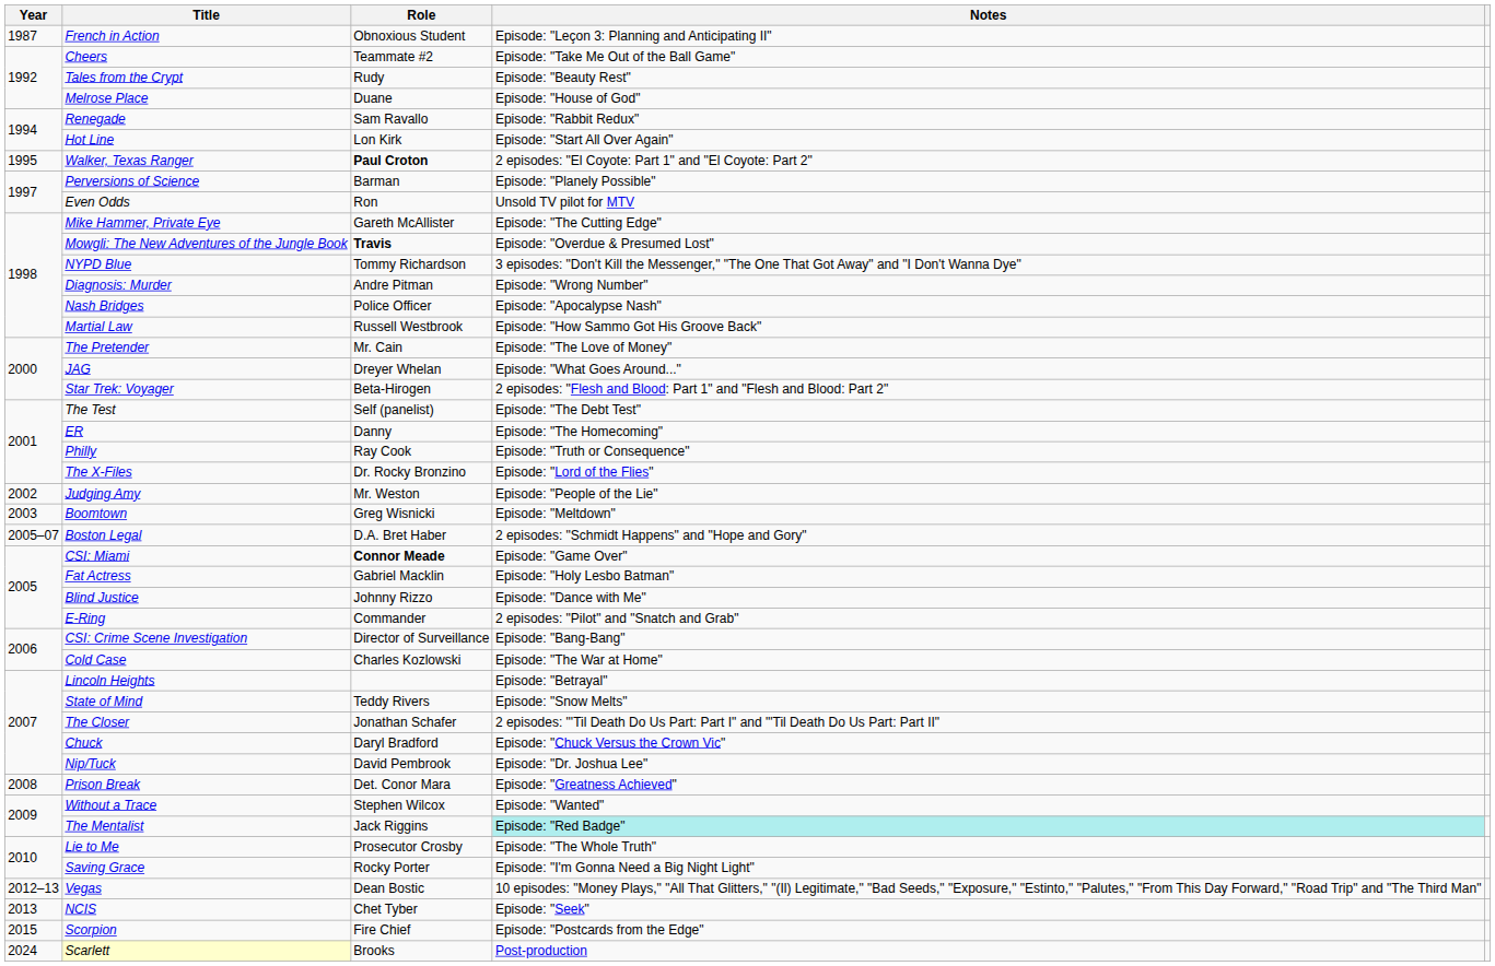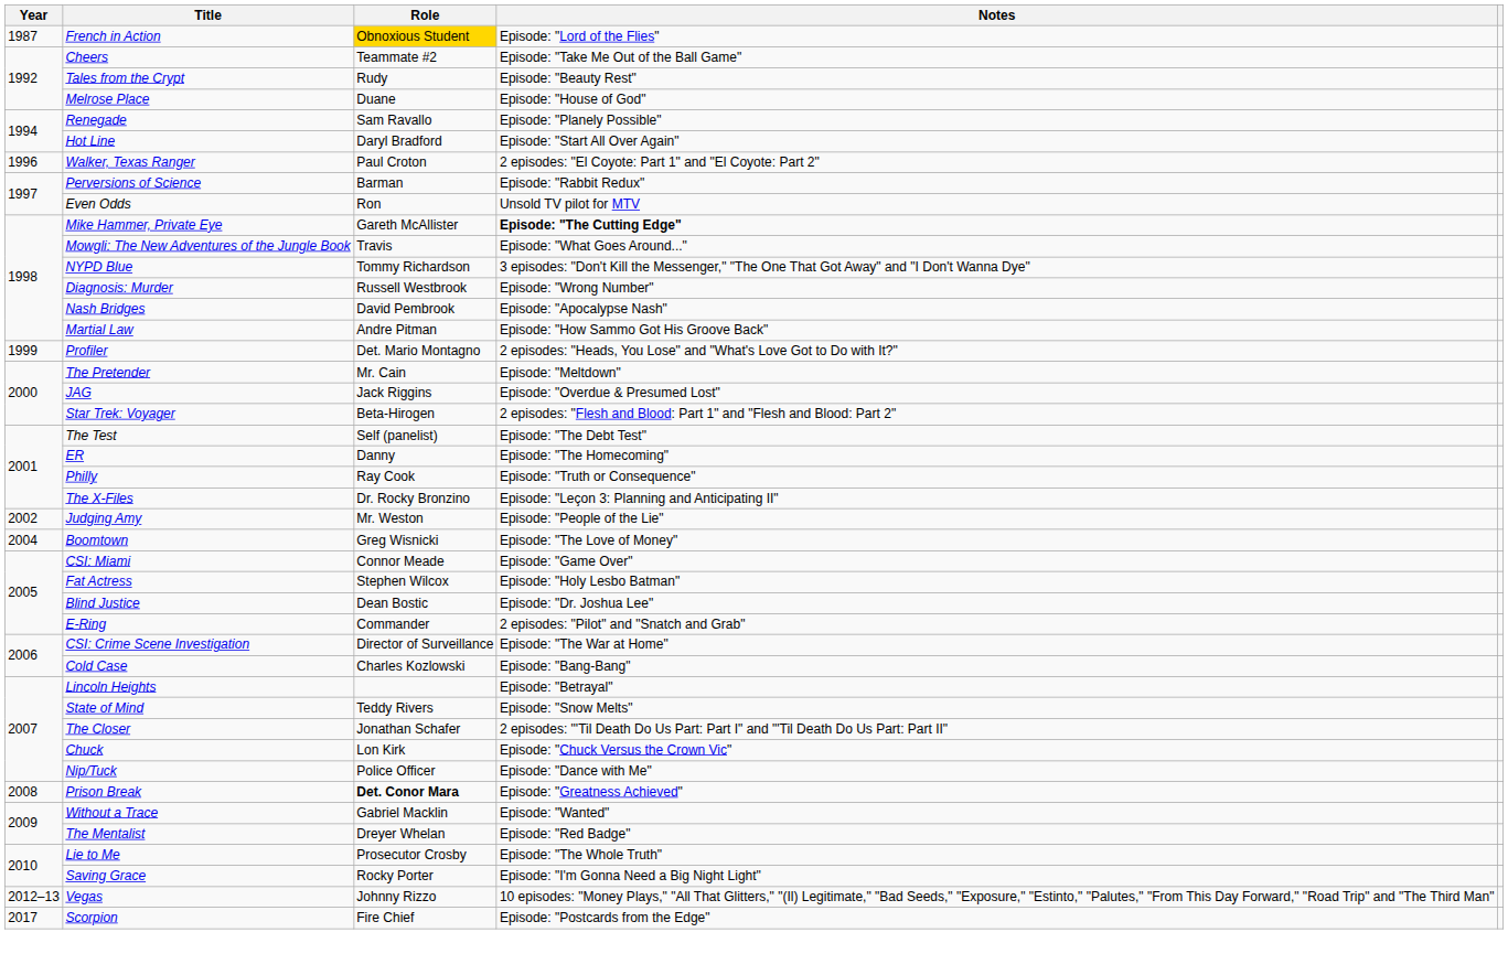 <table class = "wikitable sortable">
 <tr>
 <th>Year</th>
 <th>Title</th>
 <th>Role</th>
 <th class="unsortable">Notes</th>
 <th class="unsortable"></th>
 </tr>
 <tr>
 <td>1987</td>
 <td><em><a href='#'>French in Action</a></em></td>
-<td>Obnoxious Student</td>
-<td>Episode: "Leçon 3: Planning and Anticipating II"</td>
+<td style="background: gold;">Obnoxious Student</td>
+<td>Episode: "<a href='#'>Lord of the Flies</a>"</td>
 <td></td>
 </tr>
 <tr>
 <td rowspan=3>1992</td>
 <td><em><a href='#'>Cheers</a></em></td>
 <td>Teammate #2</td>
 <td>Episode: "Take Me Out of the Ball Game"</td>
 <td></td>
 </tr>
 <tr>
 <td><em><a href='#'>Tales from the Crypt</a></em></td>
 <td>Rudy</td>
 <td>Episode: "Beauty Rest"</td>
 <td></td>
 </tr>
 <tr>
 <td><em><a href='#'>Melrose Place</a></em></td>
 <td>Duane</td>
 <td>Episode: "House of God"</td>
 <td></td>
 </tr>
 <tr>
 <td rowspan=2>1994</td>
 <td><em><a href='#'>Renegade</a></em></td>
 <td>Sam Ravallo</td>
-<td>Episode: "Rabbit Redux"</td>
+<td>Episode: "Planely Possible"</td>
 <td></td>
 </tr>
 <tr>
 <td><em><a href='#'>Hot Line</a></em></td>
-<td>Lon Kirk</td>
+<td>Daryl Bradford</td>
 <td>Episode: "Start All Over Again"</td>
 <td></td>
 </tr>
 <tr>
-<td>1995</td>
+<td>1996</td>
 <td><em><a href='#'>Walker, Texas Ranger</a></em></td>
-<td><strong>Paul Croton</strong></td>
+<td>Paul Croton</td>
 <td>2 episodes: "El Coyote: Part 1" and "El Coyote: Part 2"</td>
 <td></td>
 </tr>
 <tr>
 <td rowspan=2>1997</td>
 <td><em><a href='#'>Perversions of Science</a></em></td>
 <td>Barman</td>
-<td>Episode: "Planely Possible"</td>
+<td>Episode: "Rabbit Redux"</td>
 <td></td>
 </tr>
 <tr>
 <td><em>Even Odds</em></td>
 <td>Ron</td>
 <td>Unsold TV pilot for <a href='#'>MTV</a></td>
 <td></td>
 </tr>
 <tr>
 <td rowspan=6>1998</td>
 <td><em><a href='#'>Mike Hammer, Private Eye</a></em></td>
 <td>Gareth McAllister</td>
-<td>Episode: "The Cutting Edge"</td>
+<td><strong>Episode: "The Cutting Edge"</strong></td>
 <td></td>
 </tr>
 <tr>
 <td><em><a href='#'>Mowgli: The New Adventures of the Jungle Book</a></em></td>
-<td><strong>Travis</strong></td>
-<td>Episode: "Overdue & Presumed Lost"</td>
+<td>Travis</td>
+<td>Episode: "What Goes Around..."</td>
 <td></td>
 </tr>
 <tr>
 <td><em><a href='#'>NYPD Blue</a></em></td>
 <td>Tommy Richardson</td>
 <td>3 episodes: "Don't Kill the Messenger," "The One That Got Away" and "I Don't Wanna Dye"</td>
 <td></td>
 </tr>
 <tr>
 <td><em><a href='#'>Diagnosis: Murder</a></em></td>
-<td>Andre Pitman</td>
+<td>Russell Westbrook</td>
 <td>Episode: "Wrong Number"</td>
 <td></td>
 </tr>
 <tr>
 <td><em><a href='#'>Nash Bridges</a></em></td>
-<td>Police Officer</td>
+<td>David Pembrook</td>
 <td>Episode: "Apocalypse Nash"</td>
 <td></td>
 </tr>
 <tr>
 <td><em><a href='#'>Martial Law</a></em></td>
-<td>Russell Westbrook</td>
+<td>Andre Pitman</td>
 <td>Episode: "How Sammo Got His Groove Back"</td>
+<td></td>
+</tr>
+<tr>
+<td>1999</td>
+<td><em><a href='#'>Profiler</a></em></td>
+<td>Det. Mario Montagno</td>
+<td>2 episodes: "Heads, You Lose" and "What's Love Got to Do with It?"</td>
 <td></td>
 </tr>
 <tr>
 <td rowspan=3>2000</td>
 <td><em><a href='#'>The Pretender</a></em></td>
 <td>Mr. Cain</td>
-<td>Episode: "The Love of Money"</td>
+<td>Episode: "Meltdown"</td>
 <td></td>
 </tr>
 <tr>
 <td><em><a href='#'>JAG</a></em></td>
-<td>Dreyer Whelan</td>
-<td>Episode: "What Goes Around..."</td>
+<td>Jack Riggins</td>
+<td>Episode: "Overdue & Presumed Lost"</td>
 <td></td>
 </tr>
 <tr>
 <td><em><a href='#'>Star Trek: Voyager</a></em></td>
 <td>Beta-Hirogen</td>
 <td>2 episodes: "<a href='#'>Flesh and Blood</a>: Part 1" and "Flesh and Blood: Part 2"</td>
 <td></td>
 </tr>
 <tr>
 <td rowspan="4">2001</td>
 <td><em>The Test</em></td>
 <td>Self (panelist)</td>
 <td>Episode: "The Debt Test"</td>
 <td></td>
 </tr>
 <tr>
 <td><em><a href='#'>ER</a></em></td>
 <td>Danny</td>
 <td>Episode: "The Homecoming"</td>
 <td></td>
 </tr>
 <tr>
 <td><em><a href='#'>Philly</a></em></td>
 <td>Ray Cook</td>
 <td>Episode: "Truth or Consequence"</td>
 <td></td>
 </tr>
 <tr>
 <td><em><a href='#'>The X-Files</a></em></td>
 <td>Dr. Rocky Bronzino</td>
-<td>Episode: "<a href='#'>Lord of the Flies</a>"</td>
+<td>Episode: "Leçon 3: Planning and Anticipating II"</td>
 <td></td>
 </tr>
 <tr>
 <td>2002</td>
 <td><em><a href='#'>Judging Amy</a></em></td>
 <td>Mr. Weston</td>
 <td>Episode: "People of the Lie"</td>
 <td></td>
 </tr>
 <tr>
-<td>2003</td>
+<td>2004</td>
 <td><em><a href='#'>Boomtown</a></em></td>
 <td>Greg Wisnicki</td>
-<td>Episode: "Meltdown"</td>
-<td></td>
-</tr>
-<tr>
-<td>2005–07</td>
-<td><em><a href='#'>Boston Legal</a></em></td>
-<td>D.A. Bret Haber</td>
-<td>2 episodes: "Schmidt Happens" and "Hope and Gory"</td>
+<td>Episode: "The Love of Money"</td>
 <td></td>
 </tr>
 <tr>
 <td rowspan="4">2005</td>
 <td><em><a href='#'>CSI: Miami</a></em></td>
-<td><strong>Connor Meade</strong></td>
+<td>Connor Meade</td>
 <td>Episode: "Game Over"</td>
 <td></td>
 </tr>
 <tr>
 <td><em><a href='#'>Fat Actress</a></em></td>
-<td>Gabriel Macklin</td>
+<td>Stephen Wilcox</td>
 <td>Episode: "Holy Lesbo Batman"</td>
 <td></td>
 </tr>
 <tr>
 <td><em><a href='#'>Blind Justice</a></em></td>
-<td>Johnny Rizzo</td>
-<td>Episode: "Dance with Me"</td>
+<td>Dean Bostic</td>
+<td>Episode: "Dr. Joshua Lee"</td>
 <td></td>
 </tr>
 <tr>
 <td><em><a href='#'>E-Ring</a></em></td>
 <td>Commander</td>
 <td>2 episodes: "Pilot" and "Snatch and Grab"</td>
 <td></td>
 </tr>
 <tr>
 <td rowspan="2">2006</td>
 <td><em><a href='#'>CSI: Crime Scene Investigation</a></em></td>
 <td>Director of Surveillance</td>
-<td>Episode: "Bang-Bang"</td>
+<td>Episode: "The War at Home"</td>
 <td></td>
 </tr>
 <tr>
 <td><em><a href='#'>Cold Case</a></em></td>
 <td>Charles Kozlowski</td>
-<td>Episode: "The War at Home"</td>
+<td>Episode: "Bang-Bang"</td>
 <td></td>
 </tr>
 <tr>
 <td rowspan=5>2007</td>
 <td><em><a href='#'>Lincoln Heights</a></em></td>
 <td></td>
 <td>Episode: "Betrayal"</td>
 <td></td>
 </tr>
 <tr>
 <td><em><a href='#'>State of Mind</a></em></td>
 <td>Teddy Rivers</td>
 <td>Episode: "Snow Melts"</td>
 <td></td>
 </tr>
 <tr>
 <td><em><a href='#'>The Closer</a></em></td>
 <td>Jonathan Schafer</td>
 <td>2 episodes: "'Til Death Do Us Part: Part I" and "'Til Death Do Us Part: Part II"</td>
 <td></td>
 </tr>
 <tr>
 <td><em><a href='#'>Chuck</a></em></td>
-<td>Daryl Bradford</td>
+<td>Lon Kirk</td>
 <td>Episode: "<a href='#'>Chuck Versus the Crown Vic</a>"</td>
 <td></td>
 </tr>
 <tr>
 <td><em><a href='#'>Nip/Tuck</a></em></td>
-<td>David Pembrook</td>
-<td>Episode: "Dr. Joshua Lee"</td>
+<td>Police Officer</td>
+<td>Episode: "Dance with Me"</td>
 <td></td>
 </tr>
 <tr>
 <td>2008</td>
 <td><em><a href='#'>Prison Break</a></em></td>
-<td>Det. Conor Mara</td>
+<td><strong>Det. Conor Mara</strong></td>
 <td>Episode: "<a href='#'>Greatness Achieved</a>"</td>
 <td></td>
 </tr>
 <tr>
 <td rowspan=2>2009</td>
 <td><em><a href='#'>Without a Trace</a></em></td>
-<td>Stephen Wilcox</td>
+<td>Gabriel Macklin</td>
 <td>Episode: "Wanted"</td>
 <td></td>
 </tr>
 <tr>
 <td><em><a href='#'>The Mentalist</a></em></td>
-<td>Jack Riggins</td>
-<td style="background: paleturquoise;">Episode: "Red Badge"</td>
+<td>Dreyer Whelan</td>
+<td>Episode: "Red Badge"</td>
 <td></td>
 </tr>
 <tr>
 <td rowspan=2>2010</td>
 <td><em><a href='#'>Lie to Me</a></em></td>
 <td>Prosecutor Crosby</td>
 <td>Episode: "The Whole Truth"</td>
 <td></td>
 </tr>
 <tr>
 <td><em><a href='#'>Saving Grace</a></em></td>
 <td>Rocky Porter</td>
 <td>Episode: "I'm Gonna Need a Big Night Light"</td>
 <td></td>
 </tr>
 <tr>
 <td>2012–13</td>
 <td><em><a href='#'>Vegas</a></em></td>
-<td>Dean Bostic</td>
+<td>Johnny Rizzo</td>
 <td>10 episodes: "Money Plays," "All That Glitters," "(Il) Legitimate," "Bad Seeds," "Exposure," "Estinto," "Palutes," "From This Day Forward," "Road Trip" and "The Third Man"</td>
 <td></td>
 </tr>
 <tr>
-<td>2013</td>
-<td><em><a href='#'>NCIS</a></em></td>
-<td>Chet Tyber</td>
-<td>Episode: "<a href='#'>Seek</a>"</td>
-<td></td>
-</tr>
-<tr>
-<td>2015</td>
+<td>2017</td>
 <td><em><a href='#'>Scorpion</a></em></td>
 <td>Fire Chief</td>
 <td>Episode: "Postcards from the Edge"</td>
 <td></td>
 </tr>
-<tr>
-<td>2024</td>
-<td style="background:#FFFFCC;"><em>Scarlett</em> </td>
-<td>Brooks</td>
-<td><a href='#'>Post-production</a></td>
-<td></td>
-</tr>
 </table>
